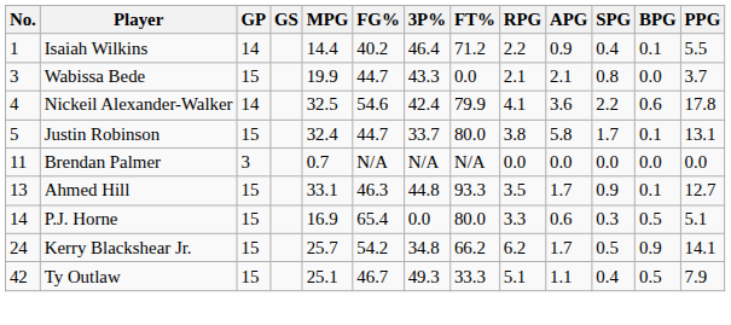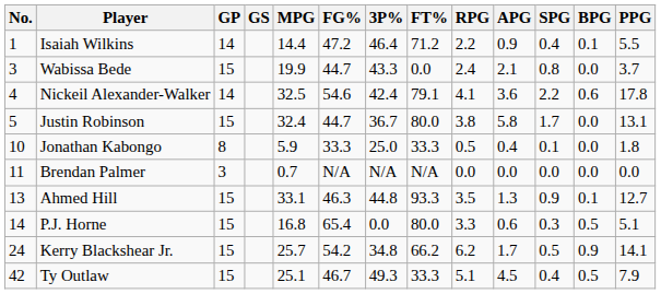 <table class="wikitable sortable">
 <tr>
 <th>No.</th>
 <th>Player</th>
 <th>GP</th>
 <th>GS</th>
 <th>MPG</th>
 <th>FG%</th>
 <th>3P%</th>
 <th>FT%</th>
 <th>RPG</th>
 <th>APG</th>
 <th>SPG</th>
 <th>BPG</th>
 <th>PPG</th>
 </tr>
 <tr>
 <td>1</td>
 <td>Isaiah Wilkins</td>
 <td>14</td>
 <td></td>
 <td>14.4</td>
-<td>40.2</td>
+<td>47.2</td>
 <td>46.4</td>
 <td>71.2</td>
 <td>2.2</td>
 <td>0.9</td>
 <td>0.4</td>
 <td>0.1</td>
 <td>5.5</td>
 </tr>
 <tr>
 <td>3</td>
 <td>Wabissa Bede</td>
 <td>15</td>
 <td></td>
 <td>19.9</td>
 <td>44.7</td>
 <td>43.3</td>
 <td>0.0</td>
-<td>2.1</td>
+<td>2.4</td>
 <td>2.1</td>
 <td>0.8</td>
 <td>0.0</td>
 <td>3.7</td>
 </tr>
 <tr>
 <td>4</td>
 <td>Nickeil Alexander-Walker</td>
 <td>14</td>
 <td></td>
 <td>32.5</td>
 <td>54.6</td>
 <td>42.4</td>
-<td>79.9</td>
+<td>79.1</td>
 <td>4.1</td>
 <td>3.6</td>
 <td>2.2</td>
 <td>0.6</td>
 <td>17.8</td>
 </tr>
 <tr>
 <td>5</td>
 <td>Justin Robinson</td>
 <td>15</td>
 <td></td>
 <td>32.4</td>
 <td>44.7</td>
-<td>33.7</td>
+<td>36.7</td>
 <td>80.0</td>
 <td>3.8</td>
 <td>5.8</td>
 <td>1.7</td>
+<td>0.0</td>
+<td>13.1</td>
+</tr>
+<tr>
+<td>10</td>
+<td>Jonathan Kabongo</td>
+<td>8</td>
+<td></td>
+<td>5.9</td>
+<td>33.3</td>
+<td>25.0</td>
+<td>33.3</td>
+<td>0.5</td>
+<td>0.4</td>
 <td>0.1</td>
-<td>13.1</td>
+<td>0.0</td>
+<td>1.8</td>
 </tr>
 <tr>
 <td>11</td>
 <td>Brendan Palmer</td>
 <td>3</td>
 <td></td>
 <td>0.7</td>
 <td>N/A</td>
 <td>N/A</td>
 <td>N/A</td>
 <td>0.0</td>
 <td>0.0</td>
 <td>0.0</td>
 <td>0.0</td>
 <td>0.0</td>
 </tr>
 <tr>
 <td>13</td>
 <td>Ahmed Hill</td>
 <td>15</td>
 <td></td>
 <td>33.1</td>
 <td>46.3</td>
 <td>44.8</td>
 <td>93.3</td>
 <td>3.5</td>
-<td>1.7</td>
+<td>1.3</td>
 <td>0.9</td>
 <td>0.1</td>
 <td>12.7</td>
 </tr>
 <tr>
 <td>14</td>
 <td>P.J. Horne</td>
 <td>15</td>
 <td></td>
-<td>16.9</td>
+<td>16.8</td>
 <td>65.4</td>
 <td>0.0</td>
 <td>80.0</td>
 <td>3.3</td>
 <td>0.6</td>
 <td>0.3</td>
 <td>0.5</td>
 <td>5.1</td>
 </tr>
 <tr>
 <td>24</td>
 <td>Kerry Blackshear Jr.</td>
 <td>15</td>
 <td></td>
 <td>25.7</td>
 <td>54.2</td>
 <td>34.8</td>
 <td>66.2</td>
 <td>6.2</td>
 <td>1.7</td>
 <td>0.5</td>
 <td>0.9</td>
 <td>14.1</td>
 </tr>
 <tr>
 <td>42</td>
 <td>Ty Outlaw</td>
 <td>15</td>
 <td></td>
 <td>25.1</td>
 <td>46.7</td>
 <td>49.3</td>
 <td>33.3</td>
 <td>5.1</td>
-<td>1.1</td>
+<td>4.5</td>
 <td>0.4</td>
 <td>0.5</td>
 <td>7.9</td>
 </tr>
 </table>
